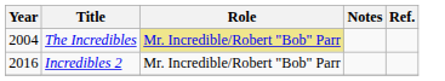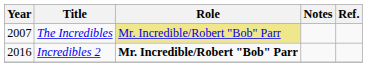 <table class="wikitable sortable">
 <tr>
 <th>Year</th>
 <th>Title</th>
 <th>Role</th>
 <th class="unsortable">Notes</th>
 <th class="unsortable">Ref.</th>
 </tr>
 <tr>
-<td>2004</td>
+<td>2007</td>
 <td><em><a href='#'>The Incredibles</a></em></td>
 <td style="background: khaki;"><a href='#'>Mr. Incredible/Robert "Bob" Parr</a></td>
 <td></td>
 <td></td>
 </tr>
 <tr>
 <td>2016</td>
 <td><em><a href='#'>Incredibles 2</a></em></td>
-<td Mr. Incredible>Mr. Incredible/Robert "Bob" Parr</td>
+<td Mr. Incredible><strong>Mr. Incredible/Robert "Bob" Parr</strong></td>
 <td></td>
 <td></td>
 </tr>
 <tr>
 </tr>
 </table>
